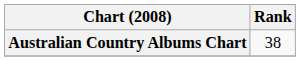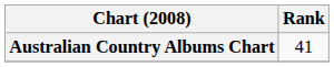 <table class="wikitable sortable plainrowheaders" style="text-align:center">
 <tr>
 <th scope="col">Chart (2008)</th>
 <th scope="col">Rank</th>
 </tr>
 <tr>
 <th scope="row">Australian Country Albums Chart </th>
-<td>38</td>
+<td>41</td>
 </tr>
 <tr>
 </tr>
 </table>
